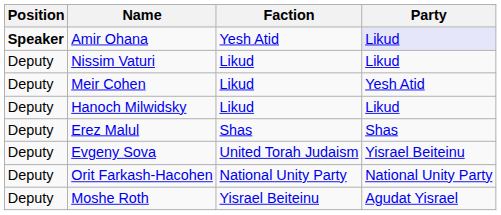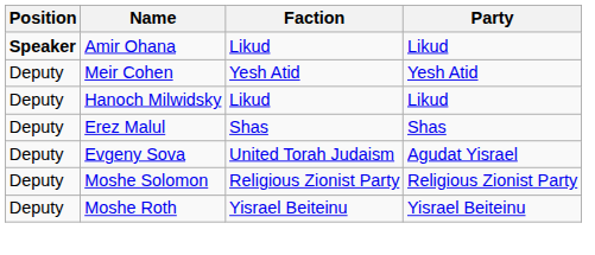 <table class=wikitable>
 <tr>
 <th>Position</th>
 <th>Name</th>
 <th>Faction</th>
 <th>Party</th>
 </tr>
 <tr>
 <td><strong>Speaker</strong></td>
 <td><a href='#'>Amir Ohana</a></td>
-<td><a href='#'>Yesh Atid</a></td>
-<td style="background: lavender;"><a href='#'>Likud</a></td>
-</tr>
-<tr>
-<td>Deputy</td>
-<td><a href='#'>Nissim Vaturi</a></td>
 <td><a href='#'>Likud</a></td>
 <td><a href='#'>Likud</a></td>
 </tr>
 <tr>
 <td>Deputy</td>
 <td><a href='#'>Meir Cohen</a></td>
-<td><a href='#'>Likud</a></td>
+<td><a href='#'>Yesh Atid</a></td>
 <td><a href='#'>Yesh Atid</a></td>
 </tr>
 <tr>
 <td>Deputy</td>
 <td><a href='#'>Hanoch Milwidsky</a></td>
 <td><a href='#'>Likud</a></td>
 <td><a href='#'>Likud</a></td>
 </tr>
 <tr>
 <td>Deputy</td>
 <td><a href='#'>Erez Malul</a></td>
 <td><a href='#'>Shas</a></td>
 <td><a href='#'>Shas</a></td>
 </tr>
 <tr>
 <td>Deputy</td>
 <td><a href='#'>Evgeny Sova</a></td>
 <td><a href='#'>United Torah Judaism</a></td>
-<td><a href='#'>Yisrael Beiteinu</a></td>
+<td><a href='#'>Agudat Yisrael</a></td>
 </tr>
 <tr>
 <td>Deputy</td>
-<td><a href='#'>Orit Farkash-Hacohen</a></td>
-<td><a href='#'>National Unity Party</a></td>
-<td><a href='#'>National Unity Party</a></td>
+<td><a href='#'>Moshe Solomon</a></td>
+<td><a href='#'>Religious Zionist Party</a></td>
+<td><a href='#'>Religious Zionist Party</a></td>
 </tr>
 <tr>
 <td>Deputy</td>
 <td><a href='#'>Moshe Roth</a></td>
 <td><a href='#'>Yisrael Beiteinu</a></td>
-<td><a href='#'>Agudat Yisrael</a></td>
+<td><a href='#'>Yisrael Beiteinu</a></td>
 </tr>
 </table>
